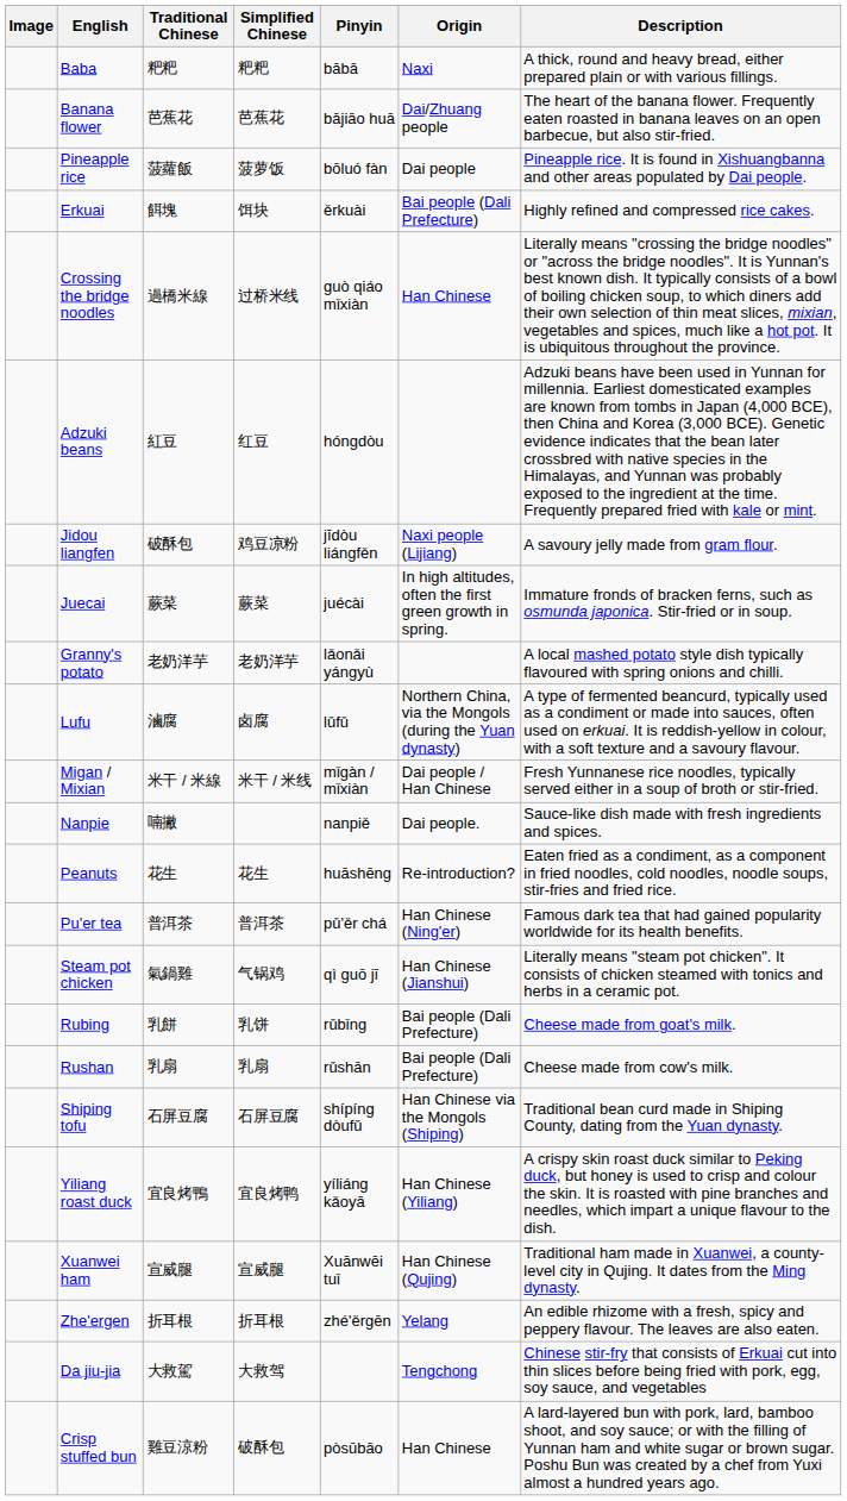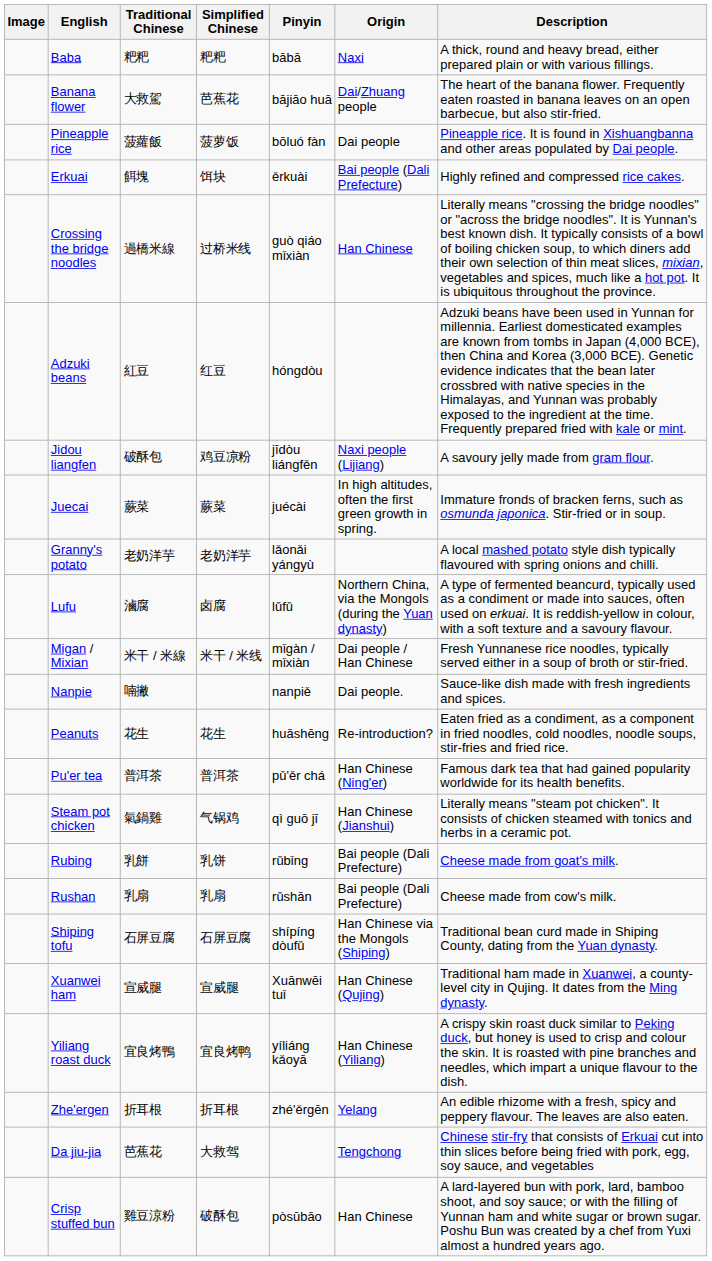 <table class="wikitable">
 <tr>
 <th>Image</th>
 <th>English</th>
 <th>Traditional Chinese</th>
 <th>Simplified Chinese</th>
 <th>Pinyin</th>
 <th>Origin</th>
 <th>Description</th>
 </tr>
 <tr>
 <td></td>
 <td><a href='#'>Baba</a></td>
 <td>粑粑</td>
 <td>粑粑</td>
 <td>bābā</td>
 <td><a href='#'>Naxi</a></td>
 <td>A thick, round and heavy bread, either prepared plain or with various fillings.</td>
 </tr>
 <tr>
 <td></td>
 <td><a href='#'>Banana flower</a></td>
-<td>芭蕉花</td>
+<td>大救駕</td>
 <td>芭蕉花</td>
 <td>bājiāo huā</td>
 <td><a href='#'>Dai</a>/<a href='#'>Zhuang</a> people</td>
 <td>The heart of the banana flower. Frequently eaten roasted in banana leaves on an open barbecue, but also stir-fried.</td>
 </tr>
 <tr>
 <td></td>
 <td><a href='#'>Pineapple rice</a></td>
 <td>菠蘿飯</td>
 <td>菠萝饭</td>
 <td>bōluó fàn</td>
 <td>Dai people</td>
 <td><a href='#'>Pineapple rice</a>. It is found in <a href='#'>Xishuangbanna</a> and other areas populated by <a href='#'>Dai people</a>.</td>
 </tr>
 <tr>
 <td></td>
 <td><a href='#'>Erkuai</a></td>
 <td>餌塊</td>
 <td>饵块</td>
 <td>ěrkuài</td>
 <td><a href='#'>Bai people</a> (<a href='#'>Dali Prefecture</a>)</td>
 <td>Highly refined and compressed <a href='#'>rice cakes</a>.</td>
 </tr>
 <tr>
 <td></td>
 <td><a href='#'>Crossing the bridge noodles</a></td>
 <td>過橋米線</td>
 <td>过桥米线</td>
 <td>guò qiáo mǐxiàn</td>
 <td><a href='#'>Han Chinese</a></td>
 <td>Literally means "crossing the bridge noodles" or "across the bridge noodles". It is Yunnan's best known dish. It typically consists of a bowl of boiling chicken soup, to which diners add their own selection of thin meat slices, <em><a href='#'>mixian</a></em>, vegetables and spices, much like a <a href='#'>hot pot</a>. It is ubiquitous throughout the province.</td>
 </tr>
 <tr>
 <td></td>
 <td><a href='#'>Adzuki beans</a></td>
 <td>紅豆</td>
 <td>红豆</td>
 <td>hóngdòu</td>
 <td></td>
 <td>Adzuki beans have been used in Yunnan for millennia. Earliest domesticated examples are known from tombs in Japan (4,000 BCE), then China and Korea (3,000 BCE). Genetic evidence indicates that the bean later crossbred with native species in the Himalayas, and Yunnan was probably exposed to the ingredient at the time. Frequently prepared fried with <a href='#'>kale</a> or <a href='#'>mint</a>.</td>
 </tr>
 <tr>
 <td></td>
 <td><a href='#'>Jidou liangfen</a></td>
 <td>破酥包</td>
 <td>鸡豆凉粉</td>
 <td>jīdòu liángfěn</td>
 <td><a href='#'>Naxi people</a> (<a href='#'>Lijiang</a>)</td>
 <td>A savoury jelly made from <a href='#'>gram flour</a>.</td>
 </tr>
 <tr>
 <td></td>
 <td><a href='#'>Juecai</a></td>
 <td>蕨菜</td>
 <td>蕨菜</td>
 <td>juécài</td>
 <td>In high altitudes, often the first green growth in spring.</td>
 <td>Immature fronds of bracken ferns, such as <em><a href='#'>osmunda japonica</a></em>. Stir-fried or in soup.</td>
 </tr>
 <tr>
 <td></td>
 <td><a href='#'>Granny's potato</a></td>
 <td>老奶洋芋</td>
 <td>老奶洋芋</td>
 <td>lǎonǎi yángyù</td>
 <td></td>
 <td>A local <a href='#'>mashed potato</a> style dish typically flavoured with spring onions and chilli.</td>
 </tr>
 <tr>
 <td></td>
 <td><a href='#'>Lufu</a></td>
 <td>滷腐</td>
 <td>卤腐</td>
 <td>lǔfǔ</td>
 <td>Northern China, via the Mongols (during the <a href='#'>Yuan dynasty</a>)</td>
 <td>A type of fermented beancurd, typically used as a condiment or made into sauces, often used on <em>erkuai</em>. It is reddish-yellow in colour, with a soft texture and a savoury flavour.</td>
 </tr>
 <tr>
 <td></td>
 <td><a href='#'>Migan</a> / <a href='#'>Mixian</a></td>
 <td>米干 / 米線</td>
 <td>米干 / 米线</td>
 <td>mǐgàn / mǐxiàn</td>
 <td>Dai people / Han Chinese</td>
 <td>Fresh Yunnanese rice noodles, typically served either in a soup of broth or stir-fried.</td>
 </tr>
 <tr>
 <td></td>
 <td><a href='#'>Nanpie</a></td>
 <td>喃撇</td>
 <td></td>
 <td>nanpiě</td>
 <td>Dai people.</td>
 <td>Sauce-like dish made with fresh ingredients and spices.</td>
 </tr>
 <tr>
 <td></td>
 <td><a href='#'>Peanuts</a></td>
 <td>花生</td>
 <td>花生</td>
 <td>huāshēng</td>
 <td>Re-introduction?</td>
 <td>Eaten fried as a condiment, as a component in fried noodles, cold noodles, noodle soups, stir-fries and fried rice.</td>
 </tr>
 <tr>
 <td></td>
 <td><a href='#'>Pu'er tea</a></td>
 <td>普洱茶</td>
 <td>普洱茶</td>
 <td>pǔ'ěr chá</td>
 <td>Han Chinese (<a href='#'>Ning'er</a>)</td>
 <td>Famous dark tea that had gained popularity worldwide for its health benefits.</td>
 </tr>
 <tr>
 <td></td>
 <td><a href='#'>Steam pot chicken</a></td>
 <td>氣鍋雞</td>
 <td>气锅鸡</td>
 <td>qì guō jī</td>
 <td>Han Chinese (<a href='#'>Jianshui</a>)</td>
 <td>Literally means "steam pot chicken". It consists of chicken steamed with tonics and herbs in a ceramic pot.</td>
 </tr>
 <tr>
 <td></td>
 <td><a href='#'>Rubing</a></td>
 <td>乳餅</td>
 <td>乳饼</td>
 <td>rǔbǐng</td>
 <td>Bai people (Dali Prefecture)</td>
 <td><a href='#'>Cheese made from goat's milk</a>.</td>
 </tr>
 <tr>
 <td></td>
 <td><a href='#'>Rushan</a></td>
 <td>乳扇</td>
 <td>乳扇</td>
 <td>rǔshān</td>
 <td>Bai people (Dali Prefecture)</td>
 <td>Cheese made from cow's milk.</td>
 </tr>
 <tr>
 <td></td>
 <td><a href='#'>Shiping tofu</a></td>
 <td>石屏豆腐</td>
 <td>石屏豆腐</td>
 <td>shípíng dòufǔ</td>
 <td>Han Chinese via the Mongols (<a href='#'>Shiping</a>)</td>
 <td>Traditional bean curd made in Shiping County, dating from the <a href='#'>Yuan dynasty</a>.</td>
 </tr>
 <tr>
 <td></td>
+<td><a href='#'>Xuanwei ham</a></td>
+<td>宣威腿</td>
+<td>宣威腿</td>
+<td>Xuānwēi tuǐ</td>
+<td>Han Chinese (<a href='#'>Qujing</a>)</td>
+<td>Traditional ham made in <a href='#'>Xuanwei</a>, a county-level city in Qujing. It dates from the <a href='#'>Ming dynasty</a>.</td>
+</tr>
+<tr>
+<td></td>
 <td><a href='#'>Yiliang roast duck</a></td>
 <td>宜良烤鴨</td>
 <td>宜良烤鸭</td>
 <td>yíliáng kǎoyā</td>
 <td>Han Chinese (<a href='#'>Yiliang</a>)</td>
 <td>A crispy skin roast duck similar to <a href='#'>Peking duck</a>, but honey is used to crisp and colour the skin. It is roasted with pine branches and needles, which impart a unique flavour to the dish.</td>
-</tr>
-<tr>
-<td></td>
-<td><a href='#'>Xuanwei ham</a></td>
-<td>宣威腿</td>
-<td>宣威腿</td>
-<td>Xuānwēi tuǐ</td>
-<td>Han Chinese (<a href='#'>Qujing</a>)</td>
-<td>Traditional ham made in <a href='#'>Xuanwei</a>, a county-level city in Qujing. It dates from the <a href='#'>Ming dynasty</a>.</td>
 </tr>
 <tr>
 <td></td>
 <td><a href='#'>Zhe'ergen</a></td>
 <td>折耳根</td>
 <td>折耳根</td>
 <td>zhé'ěrgēn</td>
 <td><a href='#'>Yelang</a></td>
 <td>An edible rhizome with a fresh, spicy and peppery flavour. The leaves are also eaten.</td>
 </tr>
 <tr>
 <td></td>
 <td><a href='#'>Da jiu-jia</a></td>
-<td>大救駕</td>
+<td>芭蕉花</td>
 <td>大救驾</td>
 <td></td>
 <td><a href='#'>Tengchong</a></td>
 <td><a href='#'>Chinese</a> <a href='#'>stir-fry</a> that consists of <a href='#'>Erkuai</a> cut into thin slices before being fried with pork, egg, soy sauce, and vegetables</td>
 </tr>
 <tr>
 <td></td>
 <td><a href='#'>Crisp stuffed bun</a></td>
 <td>雞豆涼粉</td>
 <td>破酥包</td>
 <td>pòsūbāo</td>
 <td>Han Chinese</td>
 <td>A lard-layered bun with pork, lard, bamboo shoot, and soy sauce; or with the filling of Yunnan ham and white sugar or brown sugar. Poshu Bun was created by a chef from Yuxi almost a hundred years ago.</td>
 </tr>
 </table>
